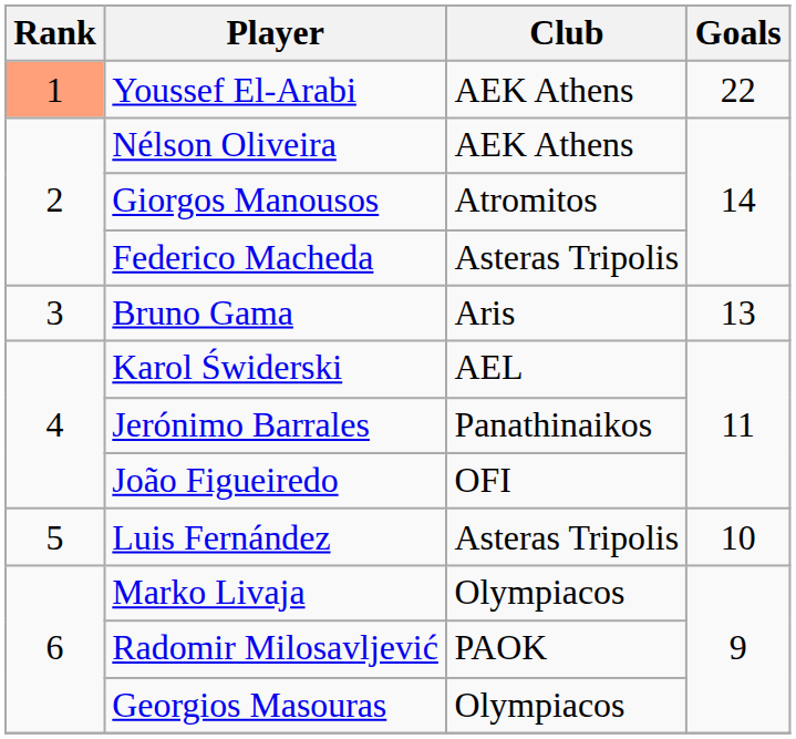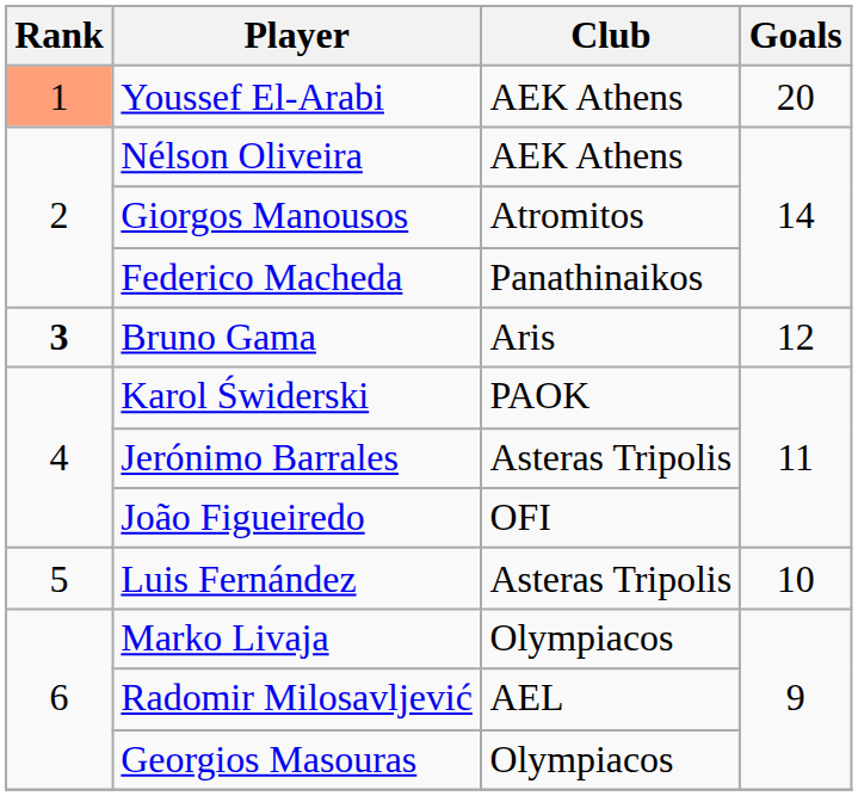 <table class="wikitable sortable" style="text-align:center">
 <tr>
 <th>Rank</th>
 <th>Player</th>
 <th>Club</th>
 <th>Goals</th>
 </tr>
 <tr>
 <td style="background: lightsalmon;">1</td>
 <td align="left"> <a href='#'>Youssef El-Arabi</a></td>
 <td align="left">AEK Athens</td>
-<td>22</td>
+<td>20</td>
 </tr>
 <tr>
 <td rowspan=3>2</td>
 <td align="left"> <a href='#'>Nélson Oliveira</a></td>
 <td align="left">AEK Athens</td>
 <td rowspan=3>14</td>
 </tr>
 <tr>
 <td align="left"> <a href='#'>Giorgos Manousos</a></td>
 <td align="left">Atromitos</td>
 </tr>
 <tr>
 <td align="left"> <a href='#'>Federico Macheda</a></td>
-<td align="left">Asteras Tripolis</td>
+<td align="left">Panathinaikos</td>
 </tr>
 <tr>
-<td>3</td>
+<td><strong>3</strong></td>
 <td align="left"> <a href='#'>Bruno Gama</a></td>
 <td align="left">Aris</td>
-<td>13</td>
+<td>12</td>
 </tr>
 <tr>
 <td rowspan=3>4</td>
 <td align="left"> <a href='#'>Karol Świderski</a></td>
-<td align="left">AEL</td>
+<td align="left">PAOK</td>
 <td rowspan=3>11</td>
 </tr>
 <tr>
 <td align="left"> <a href='#'>Jerónimo Barrales</a></td>
-<td align="left">Panathinaikos</td>
+<td align="left">Asteras Tripolis</td>
 </tr>
 <tr>
 <td align="left"> <a href='#'>João Figueiredo</a></td>
 <td align="left">OFI</td>
 </tr>
 <tr>
 <td>5</td>
 <td align="left"> <a href='#'>Luis Fernández</a></td>
 <td align="left">Asteras Tripolis</td>
 <td>10</td>
 </tr>
 <tr>
 <td rowspan=3>6</td>
 <td align="left"> <a href='#'>Marko Livaja</a></td>
 <td align="left">Olympiacos</td>
 <td rowspan=3>9</td>
 </tr>
 <tr>
 <td align="left"> <a href='#'>Radomir Milosavljević</a></td>
-<td align="left">PAOK</td>
+<td align="left">AEL</td>
 </tr>
 <tr>
 <td align="left"> <a href='#'>Georgios Masouras</a></td>
 <td align="left">Olympiacos</td>
 </tr>
 <tr>
 </tr>
 </table>
